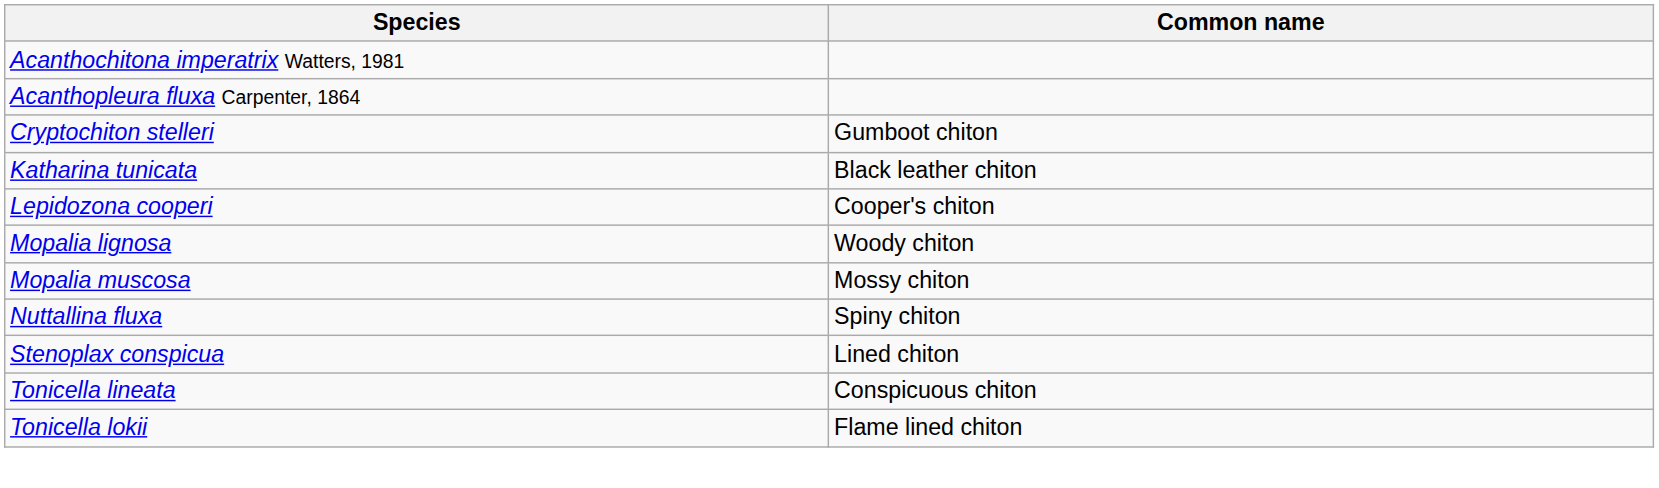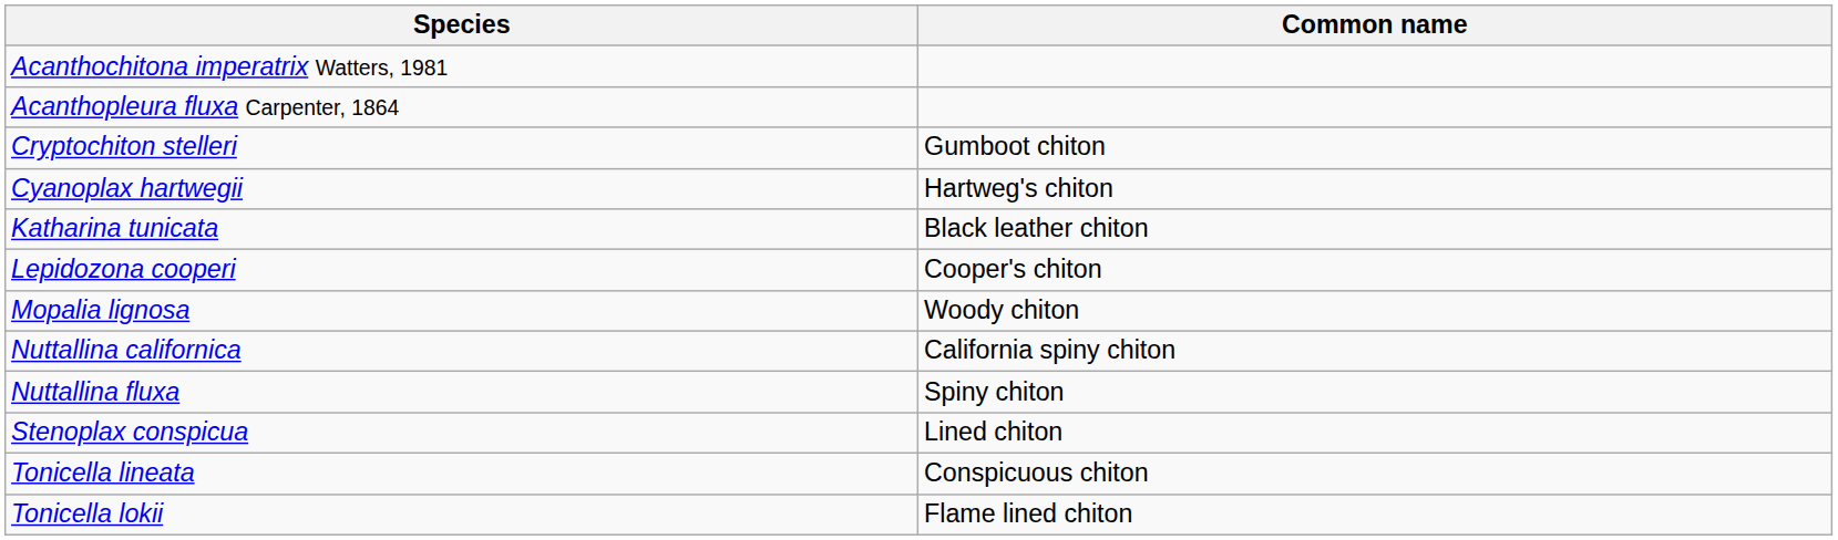 <table width=90% class="wikitable">
 <tr>
 <th width=25%>Species</th>
 <th width=25%>Common name</th>
 </tr>
 <tr>
 <td><em><a href='#'>Acanthochitona imperatrix</a></em> <small>Watters, 1981 </small></td>
 <td></td>
 </tr>
 <tr>
 <td><em><a href='#'>Acanthopleura fluxa</a></em> <small>Carpenter, 1864 </small></td>
 <td></td>
 </tr>
 <tr>
 <td><em><a href='#'>Cryptochiton stelleri</a></em></td>
 <td>Gumboot chiton</td>
 </tr>
 <tr>
+<td><em><a href='#'>Cyanoplax hartwegii</a></em></td>
+<td>Hartweg's chiton</td>
+</tr>
+<tr>
 <td><em><a href='#'>Katharina tunicata</a></em></td>
 <td>Black leather chiton</td>
 </tr>
 <tr>
 <td><em><a href='#'>Lepidozona cooperi</a></em></td>
 <td>Cooper's chiton</td>
 </tr>
 <tr>
 <td><em><a href='#'>Mopalia lignosa</a></em></td>
 <td>Woody chiton</td>
 </tr>
 <tr>
-<td><em><a href='#'>Mopalia muscosa</a></em></td>
-<td>Mossy chiton</td>
+<td><em><a href='#'>Nuttallina californica</a></em></td>
+<td>California spiny chiton</td>
 </tr>
 <tr>
 <td><em><a href='#'>Nuttallina fluxa</a></em></td>
 <td>Spiny chiton</td>
 </tr>
 <tr>
 <td><em><a href='#'>Stenoplax conspicua</a></em></td>
 <td>Lined chiton</td>
 </tr>
 <tr>
 <td><em><a href='#'>Tonicella lineata</a></em></td>
 <td>Conspicuous chiton</td>
 </tr>
 <tr>
 <td><em><a href='#'>Tonicella lokii</a></em></td>
 <td>Flame lined chiton</td>
 </tr>
 </table>
